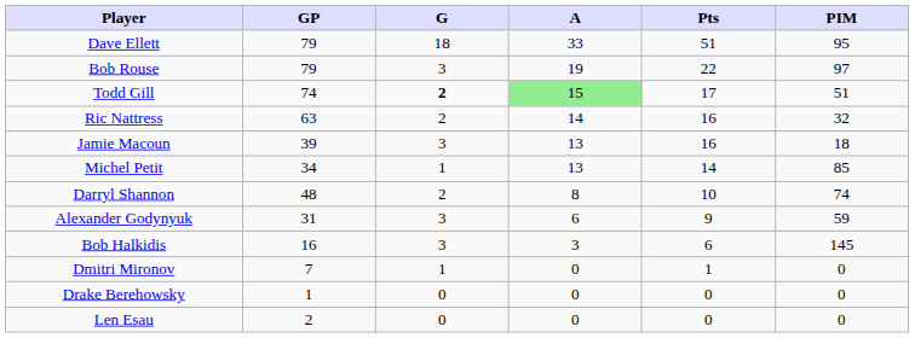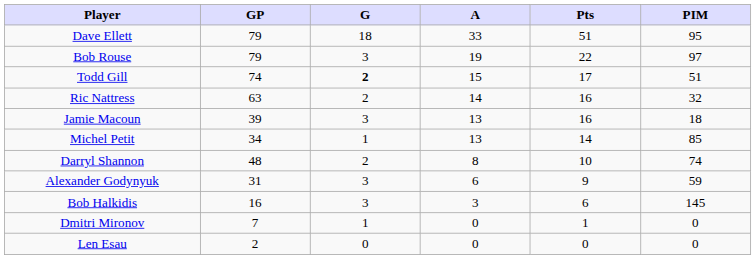 <table class="wikitable sortable">
 <tr>
 <th style="background:#ddf; width:16%;">Player</th>
 <th style="background:#ddf; width:9%;">GP</th>
 <th style="background:#ddf; width:9%;">G</th>
 <th style="background:#ddf; width:9%;">A</th>
 <th style="background:#ddf; width:9%;">Pts</th>
 <th style="background:#ddf; width:9%;">PIM</th>
 </tr>
 <tr style="text-align:center;">
 <td><a href='#'>Dave Ellett</a></td>
 <td>79</td>
 <td>18</td>
 <td>33</td>
 <td>51</td>
 <td>95</td>
 </tr>
 <tr style="text-align:center;">
 <td><a href='#'>Bob Rouse</a></td>
 <td>79</td>
 <td>3</td>
 <td>19</td>
 <td>22</td>
 <td>97</td>
 </tr>
 <tr style="text-align:center;">
 <td><a href='#'>Todd Gill</a></td>
 <td>74</td>
 <td><strong>2</strong></td>
-<td style="background: lightgreen;">15</td>
+<td>15</td>
 <td>17</td>
 <td>51</td>
 </tr>
 <tr style="text-align:center;">
 <td><a href='#'>Ric Nattress</a></td>
 <td>63</td>
 <td>2</td>
 <td>14</td>
 <td>16</td>
 <td>32</td>
 </tr>
 <tr style="text-align:center;">
 <td><a href='#'>Jamie Macoun</a></td>
 <td>39</td>
 <td>3</td>
 <td>13</td>
 <td>16</td>
 <td>18</td>
 </tr>
 <tr style="text-align:center;">
 <td><a href='#'>Michel Petit</a></td>
 <td>34</td>
 <td>1</td>
 <td>13</td>
 <td>14</td>
 <td>85</td>
 </tr>
 <tr style="text-align:center;">
 <td><a href='#'>Darryl Shannon</a></td>
 <td>48</td>
 <td>2</td>
 <td>8</td>
 <td>10</td>
 <td>74</td>
 </tr>
 <tr style="text-align:center;">
 <td><a href='#'>Alexander Godynyuk</a></td>
 <td>31</td>
 <td>3</td>
 <td>6</td>
 <td>9</td>
 <td>59</td>
 </tr>
 <tr style="text-align:center;">
 <td><a href='#'>Bob Halkidis</a></td>
 <td>16</td>
 <td>3</td>
 <td>3</td>
 <td>6</td>
 <td>145</td>
 </tr>
 <tr style="text-align:center;">
 <td><a href='#'>Dmitri Mironov</a></td>
 <td>7</td>
 <td>1</td>
 <td>0</td>
 <td>1</td>
 <td>0</td>
 </tr>
 <tr style="text-align:center;">
-<td><a href='#'>Drake Berehowsky</a></td>
-<td>1</td>
-<td>0</td>
-<td>0</td>
-<td>0</td>
-<td>0</td>
-</tr>
-<tr style="text-align:center;">
 <td><a href='#'>Len Esau</a></td>
 <td>2</td>
 <td>0</td>
 <td>0</td>
 <td>0</td>
 <td>0</td>
 </tr>
 </table>
